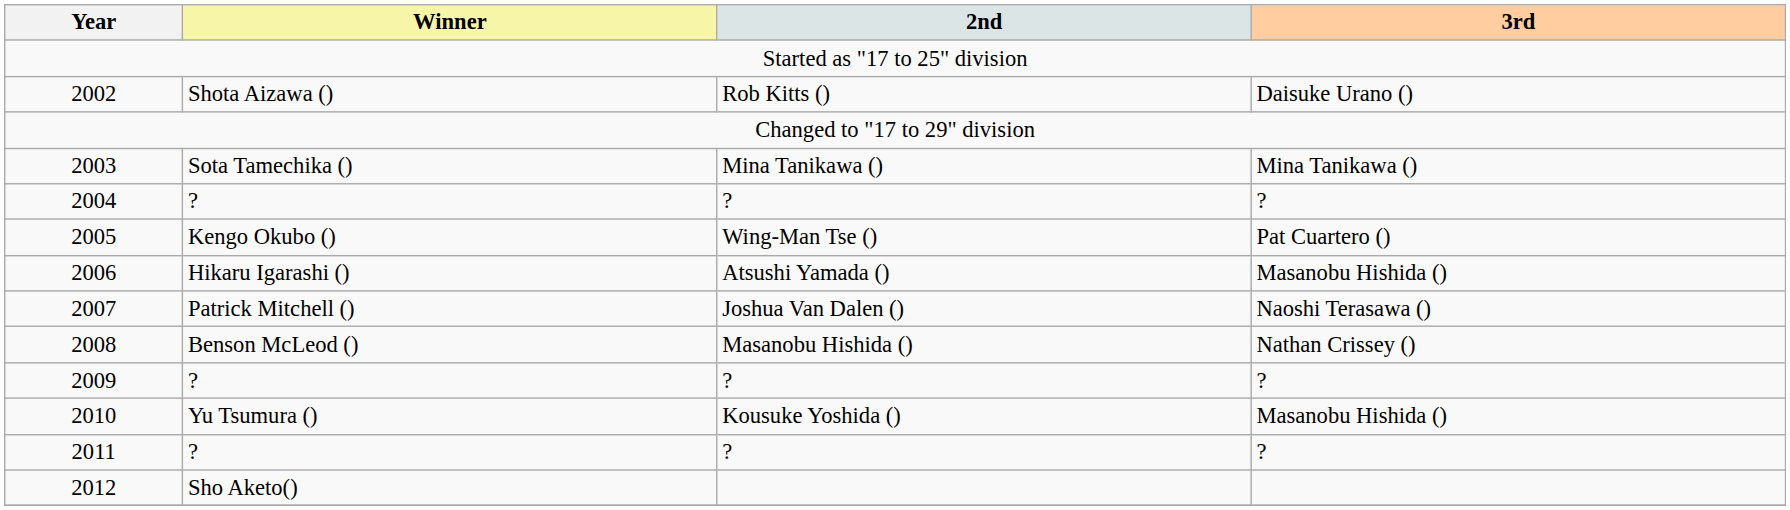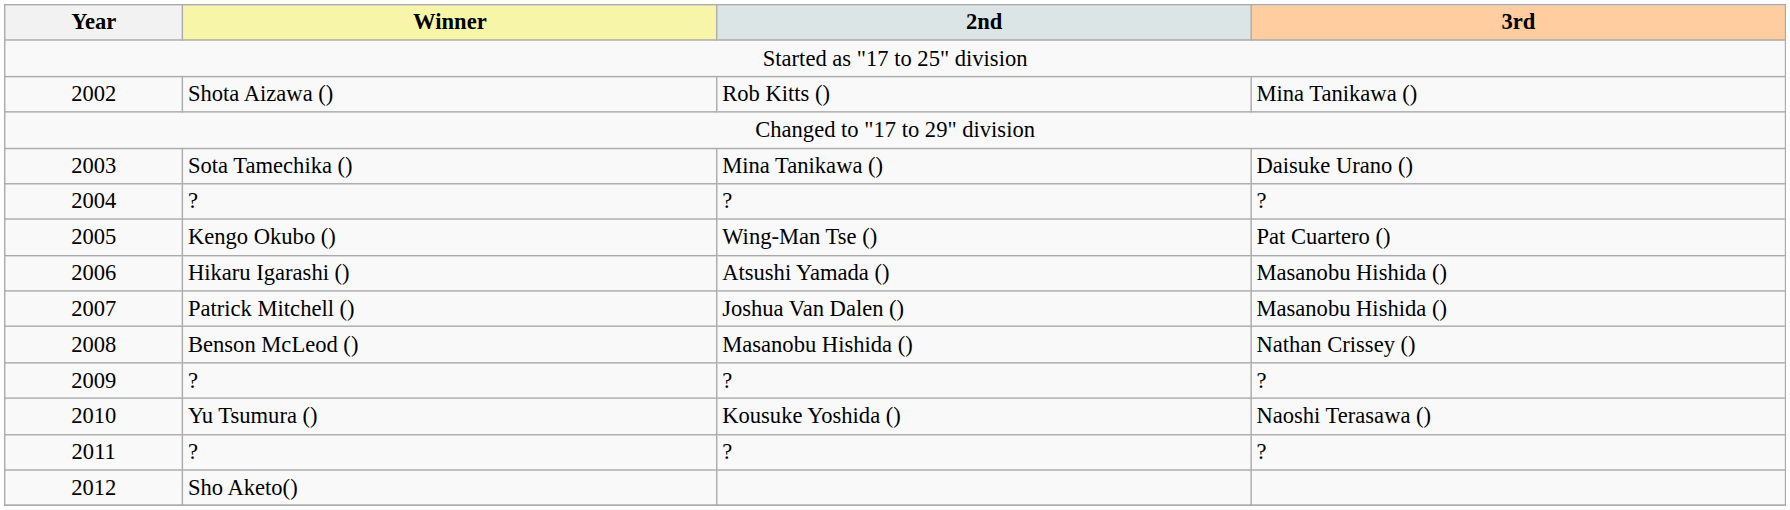 <table class="wikitable" width=100%>
 <tr>
 <th width=10%>Year</th>
 <th style="background-color: #F7F6A8;" width=30%>Winner</th>
 <th style="background-color: #DCE5E5;" width=30%>2nd</th>
 <th style="background-color: #FFCDA0;" width=30%>3rd</th>
 </tr>
 <tr>
 <td align=center colspan="4">Started as "17 to 25" division</td>
 </tr>
 <tr>
 <td align=center>2002 </td>
 <td>Shota Aizawa ()</td>
 <td>Rob Kitts ()</td>
-<td>Daisuke Urano ()</td>
+<td>Mina Tanikawa ()</td>
 </tr>
 <tr>
 <td align=center colspan="4">Changed to "17 to 29" division</td>
 </tr>
 <tr>
 <td align=center>2003 </td>
 <td>Sota Tamechika ()</td>
 <td>Mina Tanikawa ()</td>
-<td>Mina Tanikawa ()</td>
+<td>Daisuke Urano ()</td>
 </tr>
 <tr>
 <td align=center>2004</td>
 <td>?</td>
 <td>?</td>
 <td>?</td>
 </tr>
 <tr>
 <td align=center>2005 </td>
 <td>Kengo Okubo ()</td>
 <td>Wing-Man Tse ()</td>
 <td>Pat Cuartero ()</td>
 </tr>
 <tr>
 <td align=center>2006 </td>
 <td>Hikaru Igarashi ()</td>
 <td>Atsushi Yamada ()</td>
 <td>Masanobu Hishida ()</td>
 </tr>
 <tr>
 <td align=center>2007 </td>
 <td>Patrick Mitchell ()</td>
 <td>Joshua Van Dalen ()</td>
-<td>Naoshi Terasawa ()</td>
+<td>Masanobu Hishida ()</td>
 </tr>
 <tr>
 <td align=center>2008 </td>
 <td>Benson McLeod ()</td>
 <td>Masanobu Hishida ()</td>
 <td>Nathan Crissey ()</td>
 </tr>
 <tr>
 <td align=center>2009</td>
 <td>?</td>
 <td>?</td>
 <td>?</td>
 </tr>
 <tr>
 <td align=center>2010 </td>
 <td>Yu Tsumura ()</td>
 <td>Kousuke Yoshida ()</td>
-<td>Masanobu Hishida ()</td>
+<td>Naoshi Terasawa ()</td>
 </tr>
 <tr>
 <td align=center>2011</td>
 <td>?</td>
 <td>?</td>
 <td>?</td>
 </tr>
 <tr>
 <td align=center>2012 </td>
 <td>Sho Aketo()</td>
 <td></td>
 <td></td>
 </tr>
 <tr>
 </tr>
 </table>
